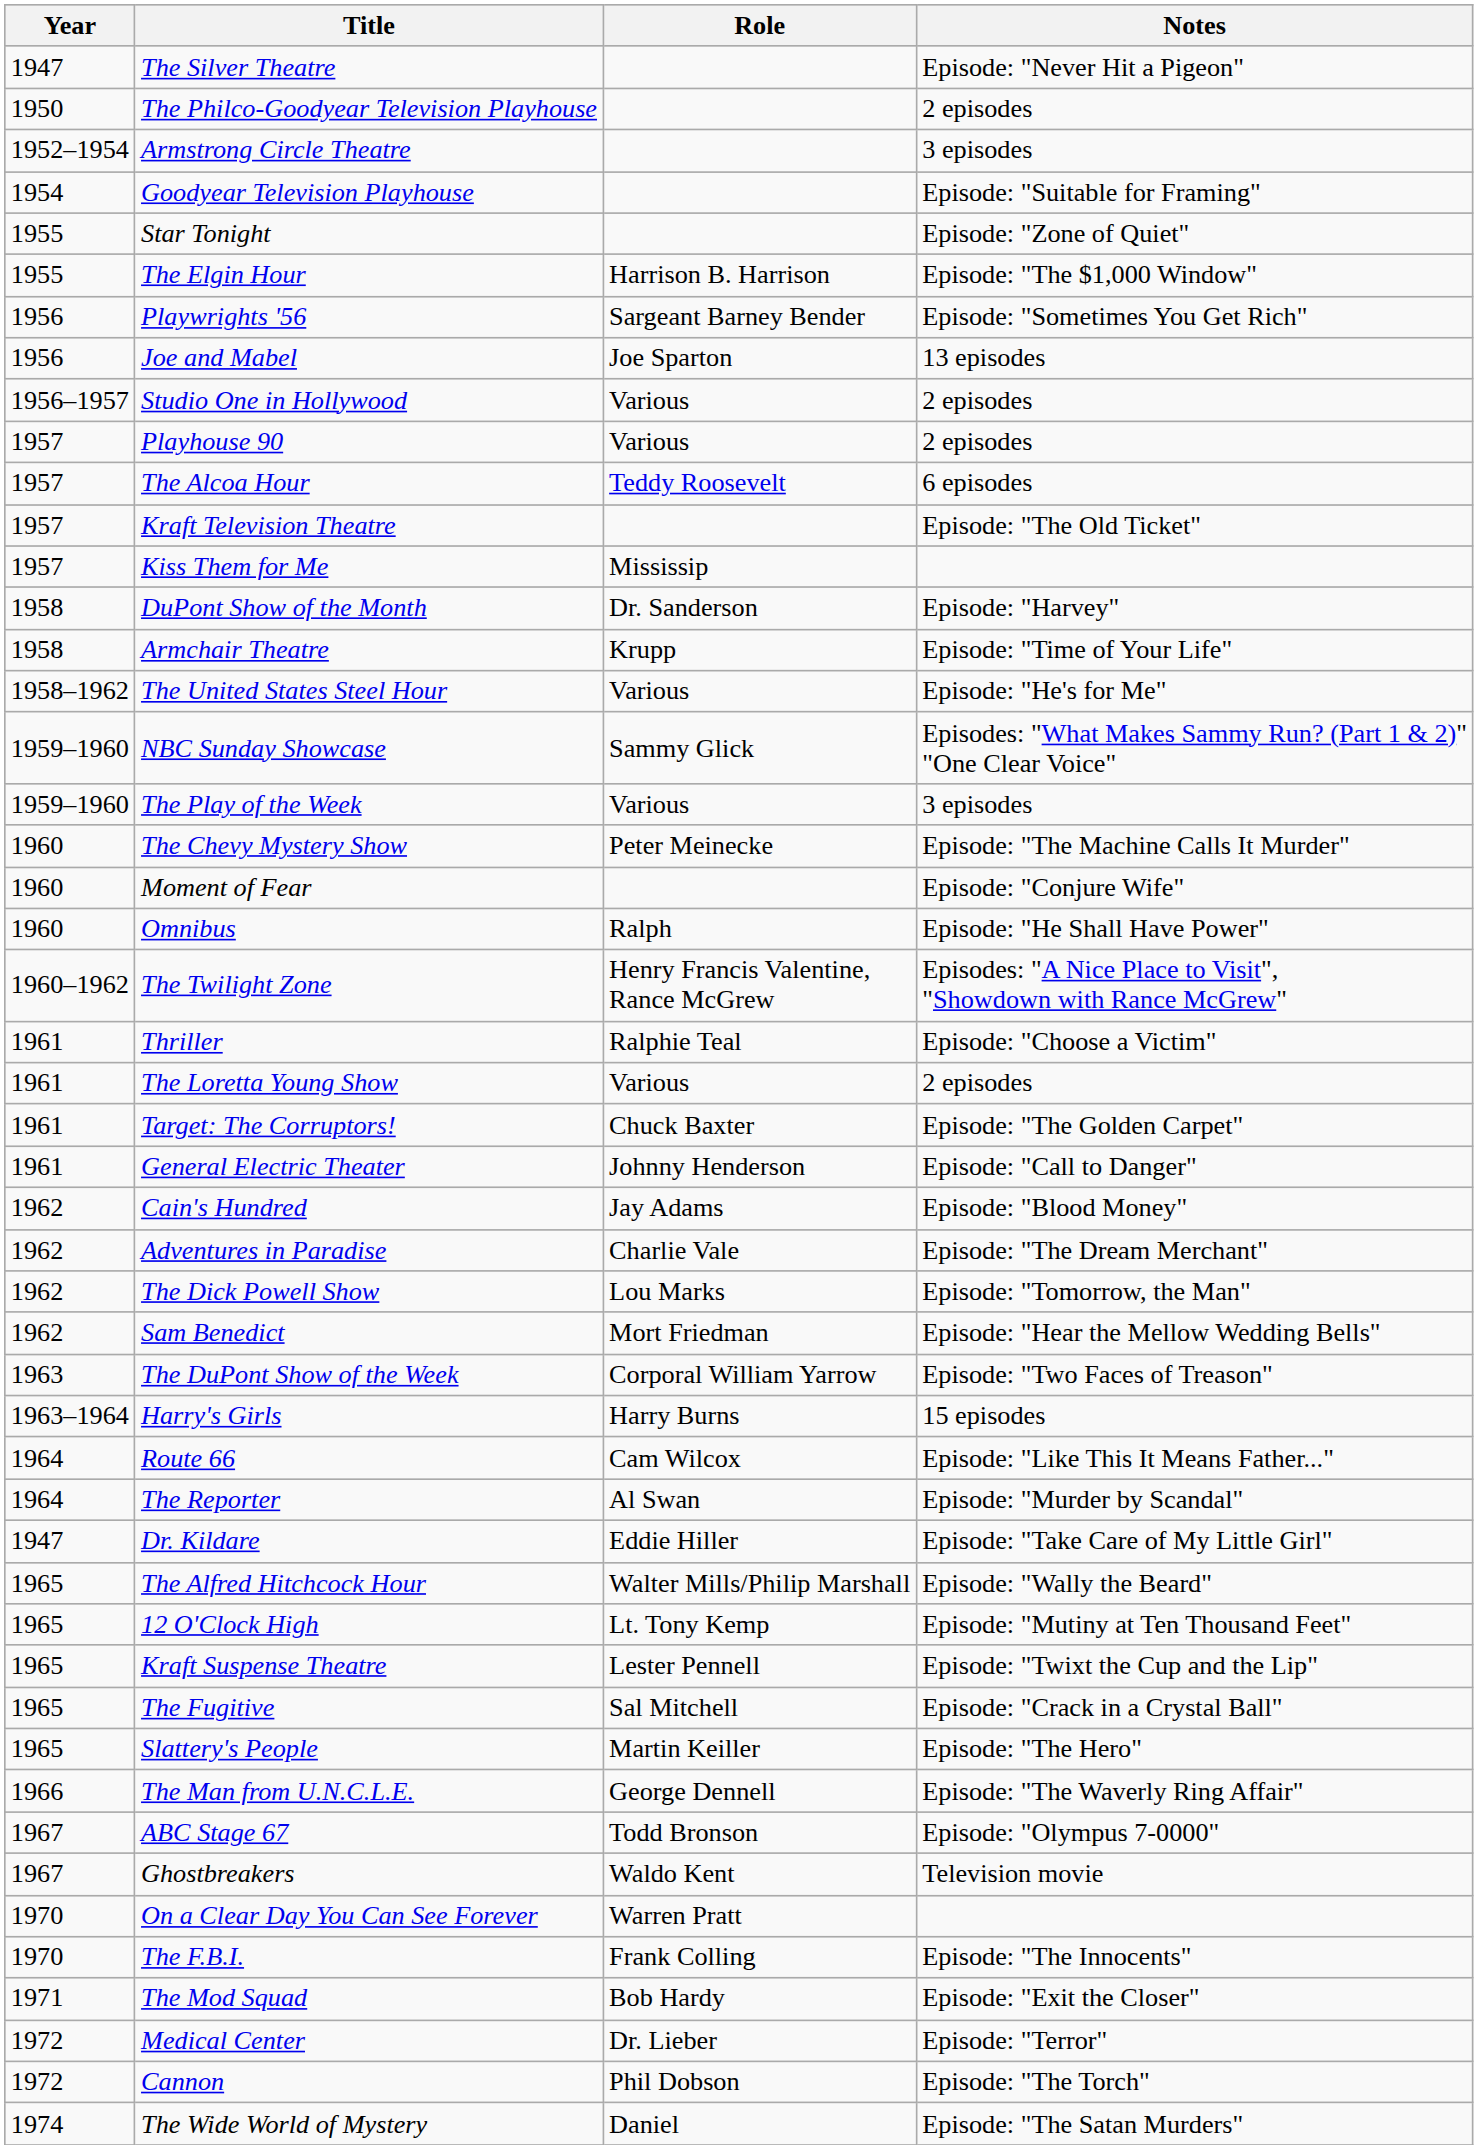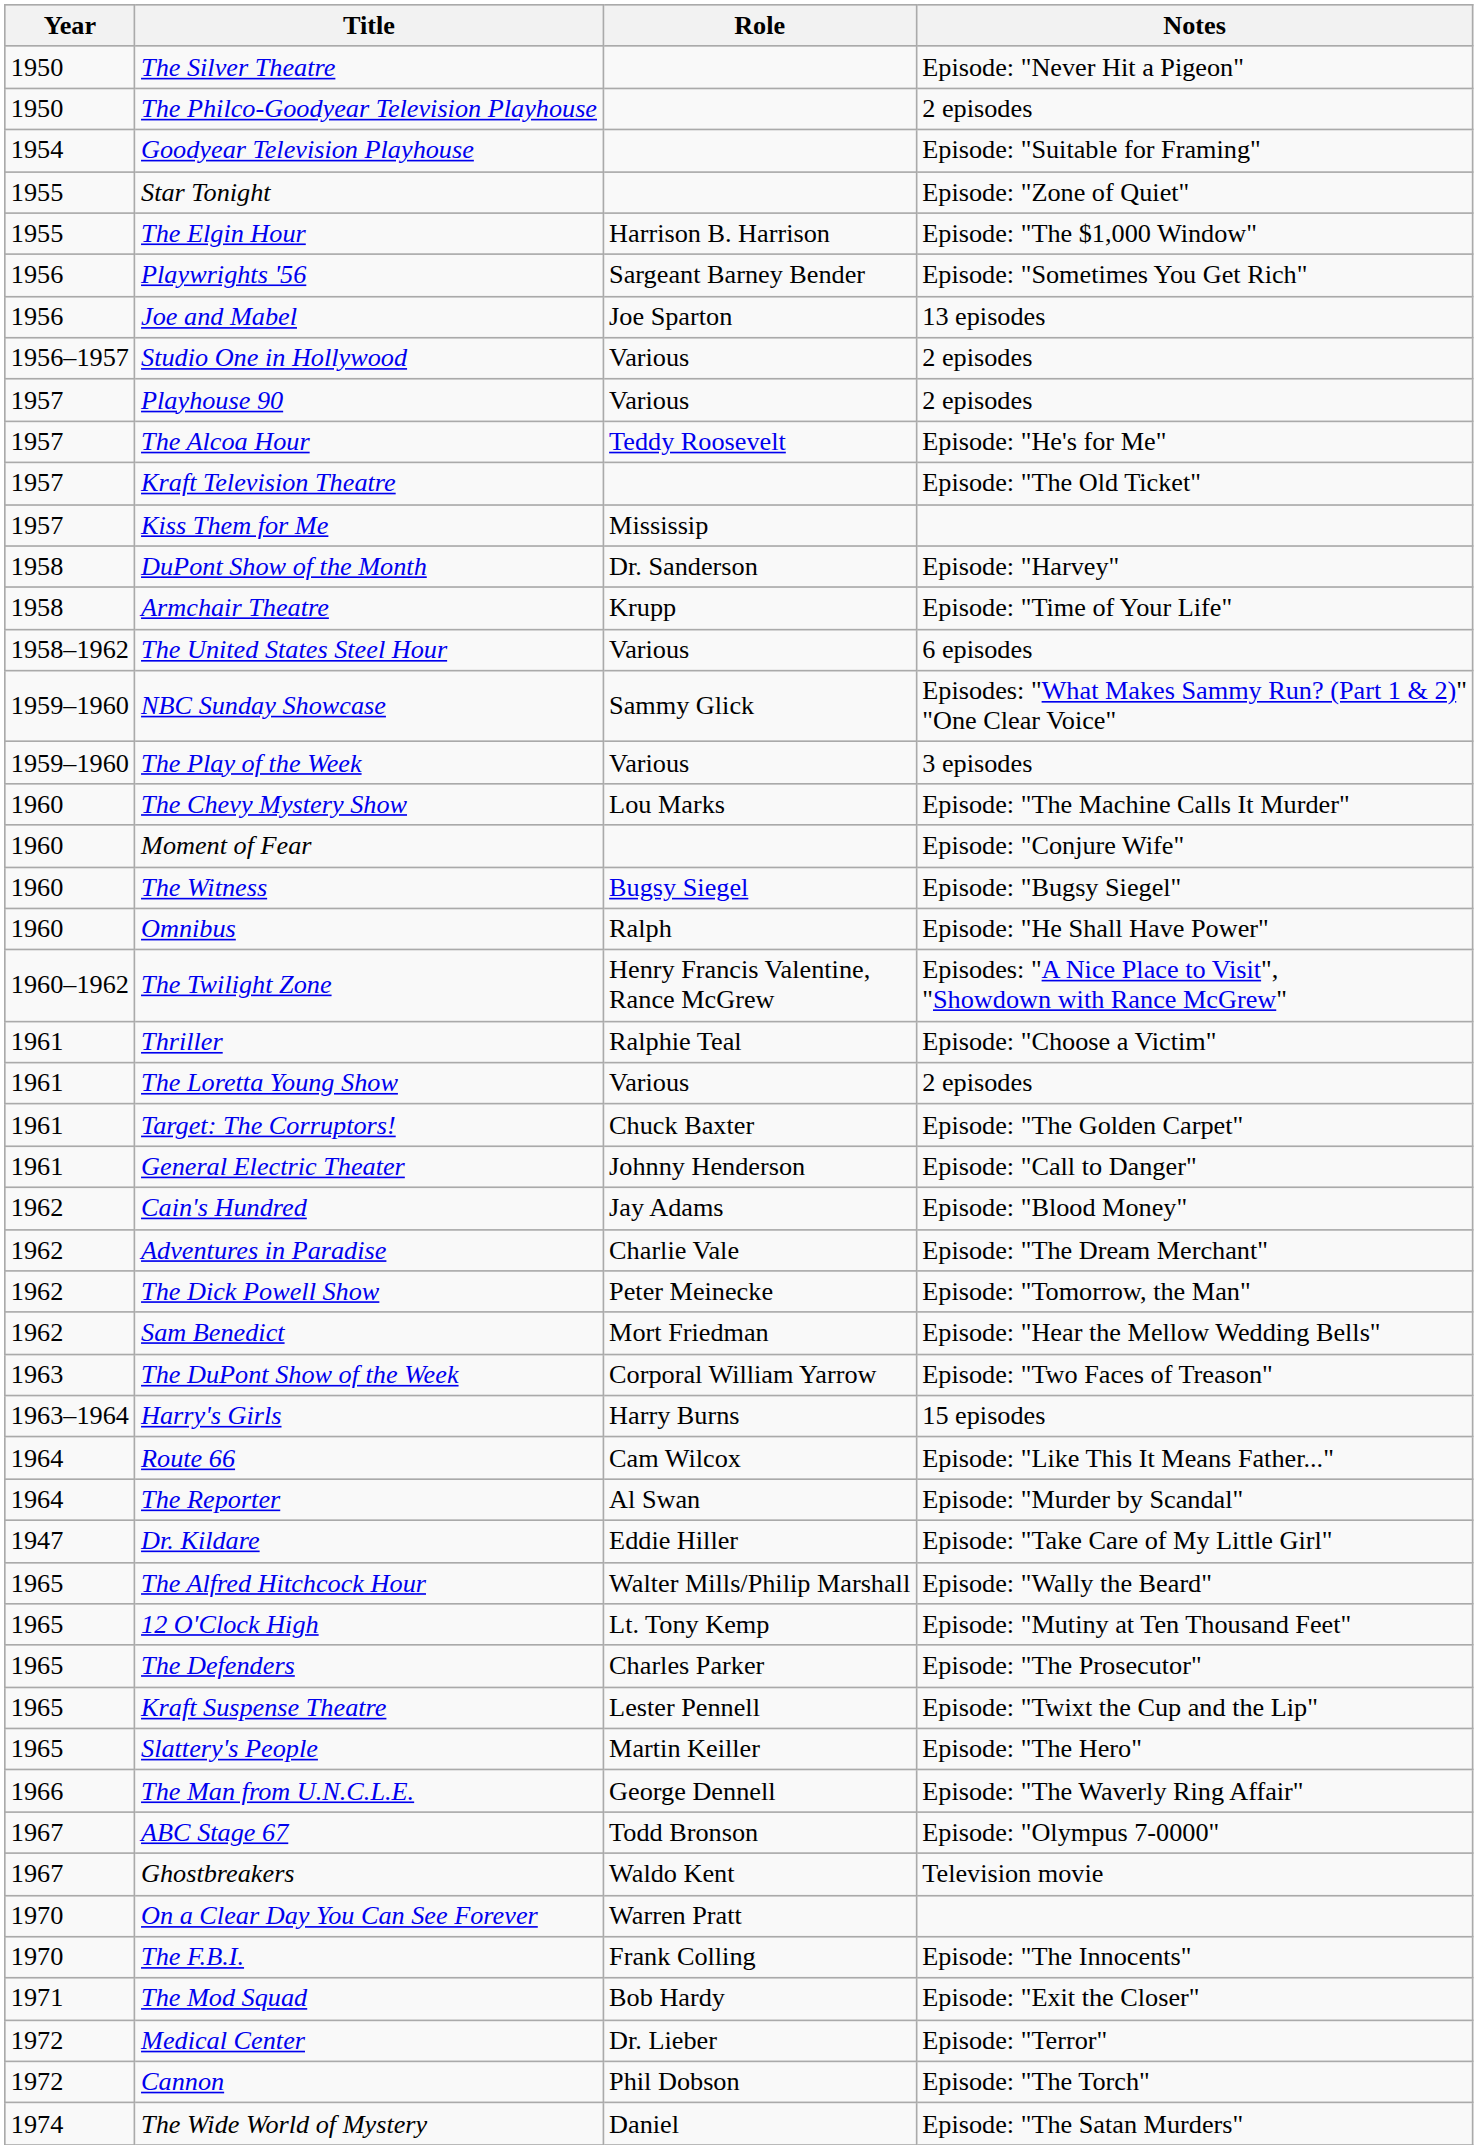 <table class="wikitable sortable">
 <tr>
 <th>Year</th>
 <th>Title</th>
 <th>Role</th>
 <th class="unsortable">Notes</th>
 </tr>
 <tr>
-<td>1947</td>
+<td>1950</td>
 <td><em><a href='#'>The Silver Theatre</a></em></td>
 <td></td>
 <td>Episode: "Never Hit a Pigeon"</td>
 </tr>
 <tr>
 <td>1950</td>
 <td><em><a href='#'>The Philco-Goodyear Television Playhouse</a></em></td>
 <td></td>
 <td>2 episodes</td>
-</tr>
-<tr>
-<td>1952–1954</td>
-<td><em><a href='#'>Armstrong Circle Theatre</a></em></td>
-<td></td>
-<td>3 episodes</td>
 </tr>
 <tr>
 <td>1954</td>
 <td><em><a href='#'>Goodyear Television Playhouse</a></em></td>
 <td></td>
 <td>Episode: "Suitable for Framing"</td>
 </tr>
 <tr>
 <td>1955</td>
 <td><em>Star Tonight</em></td>
 <td></td>
 <td>Episode: "Zone of Quiet"</td>
 </tr>
 <tr>
 <td>1955</td>
 <td><em><a href='#'>The Elgin Hour</a></em></td>
 <td>Harrison B. Harrison</td>
 <td>Episode: "The $1,000 Window"</td>
 </tr>
 <tr>
 <td>1956</td>
 <td><em><a href='#'>Playwrights '56</a></em></td>
 <td>Sargeant Barney Bender</td>
 <td>Episode: "Sometimes You Get Rich"</td>
 </tr>
 <tr>
 <td>1956</td>
 <td><em><a href='#'>Joe and Mabel</a></em></td>
 <td>Joe Sparton</td>
 <td>13 episodes</td>
 </tr>
 <tr>
 <td>1956–1957</td>
 <td><em><a href='#'>Studio One in Hollywood</a></em></td>
 <td>Various</td>
 <td>2 episodes</td>
 </tr>
 <tr>
 <td>1957</td>
 <td><em><a href='#'>Playhouse 90</a></em></td>
 <td>Various</td>
 <td>2 episodes</td>
 </tr>
 <tr>
 <td>1957</td>
 <td><em><a href='#'>The Alcoa Hour</a></em></td>
 <td><a href='#'>Teddy Roosevelt</a></td>
-<td>6 episodes</td>
+<td>Episode: "He's for Me"</td>
 </tr>
 <tr>
 <td>1957</td>
 <td><em><a href='#'>Kraft Television Theatre</a></em></td>
 <td></td>
 <td>Episode: "The Old Ticket"</td>
 </tr>
 <tr>
 <td>1957</td>
 <td><em><a href='#'>Kiss Them for Me</a></em></td>
 <td>Mississip</td>
 <td></td>
 </tr>
 <tr>
 <td>1958</td>
 <td><em><a href='#'>DuPont Show of the Month</a></em></td>
 <td>Dr. Sanderson</td>
 <td>Episode: "Harvey"</td>
 </tr>
 <tr>
 <td>1958</td>
 <td><em><a href='#'>Armchair Theatre</a></em></td>
 <td>Krupp</td>
 <td>Episode: "Time of Your Life"</td>
 </tr>
 <tr>
 <td>1958–1962</td>
 <td><em><a href='#'>The United States Steel Hour</a></em></td>
 <td>Various</td>
-<td>Episode: "He's for Me"</td>
+<td>6 episodes</td>
 </tr>
 <tr>
 <td>1959–1960</td>
 <td><em><a href='#'>NBC Sunday Showcase</a></em></td>
 <td>Sammy Glick</td>
 <td>Episodes: "<a href='#'>What Makes Sammy Run? (Part 1 & 2)</a>"<br>"One Clear Voice"</td>
 </tr>
 <tr>
 <td>1959–1960</td>
 <td><em><a href='#'>The Play of the Week</a></em></td>
 <td>Various</td>
 <td>3 episodes</td>
 </tr>
 <tr>
 <td>1960</td>
 <td><em><a href='#'>The Chevy Mystery Show</a></em></td>
-<td>Peter Meinecke</td>
+<td>Lou Marks</td>
 <td>Episode: "The Machine Calls It Murder"</td>
 </tr>
 <tr>
 <td>1960</td>
 <td><em>Moment of Fear</em></td>
 <td></td>
 <td>Episode: "Conjure Wife"</td>
+</tr>
+<tr>
+<td>1960</td>
+<td><em><a href='#'>The Witness</a></em></td>
+<td><a href='#'>Bugsy Siegel</a></td>
+<td>Episode: "Bugsy Siegel"</td>
 </tr>
 <tr>
 <td>1960</td>
 <td><em><a href='#'>Omnibus</a></em></td>
 <td>Ralph</td>
 <td>Episode: "He Shall Have Power"</td>
 </tr>
 <tr>
 <td>1960–1962</td>
 <td><em><a href='#'>The Twilight Zone</a></em></td>
 <td>Henry Francis Valentine,<br>Rance McGrew</td>
 <td>Episodes: "<a href='#'>A Nice Place to Visit</a>",<br>"<a href='#'>Showdown with Rance McGrew</a>"</td>
 </tr>
 <tr>
 <td>1961</td>
 <td><em><a href='#'>Thriller</a></em></td>
 <td>Ralphie Teal</td>
 <td>Episode: "Choose a Victim"</td>
 </tr>
 <tr>
 <td>1961</td>
 <td><em><a href='#'>The Loretta Young Show</a></em></td>
 <td>Various</td>
 <td>2 episodes</td>
 </tr>
 <tr>
 <td>1961</td>
 <td><em><a href='#'>Target: The Corruptors!</a></em></td>
 <td>Chuck Baxter</td>
 <td>Episode: "The Golden Carpet"</td>
 </tr>
 <tr>
 <td>1961</td>
 <td><em><a href='#'>General Electric Theater</a></em></td>
 <td>Johnny Henderson</td>
 <td>Episode: "Call to Danger"</td>
 </tr>
 <tr>
 <td>1962</td>
 <td><em><a href='#'>Cain's Hundred</a></em></td>
 <td>Jay Adams</td>
 <td>Episode: "Blood Money"</td>
 </tr>
 <tr>
 <td>1962</td>
 <td><em><a href='#'>Adventures in Paradise</a></em></td>
 <td>Charlie Vale</td>
 <td>Episode: "The Dream Merchant"</td>
 </tr>
 <tr>
 <td>1962</td>
 <td><em><a href='#'>The Dick Powell Show</a></em></td>
-<td>Lou Marks</td>
+<td>Peter Meinecke</td>
 <td>Episode: "Tomorrow, the Man"</td>
 </tr>
 <tr>
 <td>1962</td>
 <td><em><a href='#'>Sam Benedict</a></em></td>
 <td>Mort Friedman</td>
 <td>Episode: "Hear the Mellow Wedding Bells"</td>
 </tr>
 <tr>
 <td>1963</td>
 <td><em><a href='#'>The DuPont Show of the Week</a></em></td>
 <td>Corporal William Yarrow</td>
 <td>Episode: "Two Faces of Treason"</td>
 </tr>
 <tr>
 <td>1963–1964</td>
 <td><em><a href='#'>Harry's Girls</a></em></td>
 <td>Harry Burns</td>
 <td>15 episodes</td>
 </tr>
 <tr>
 <td>1964</td>
 <td><em><a href='#'>Route 66</a></em></td>
 <td>Cam Wilcox</td>
 <td>Episode: "Like This It Means Father..."</td>
 </tr>
 <tr>
 <td>1964</td>
 <td><em><a href='#'>The Reporter</a></em></td>
 <td>Al Swan</td>
 <td>Episode: "Murder by Scandal"</td>
 </tr>
 <tr>
 <td>1947</td>
 <td><em><a href='#'>Dr. Kildare</a></em></td>
 <td>Eddie Hiller</td>
 <td>Episode: "Take Care of My Little Girl"</td>
 </tr>
 <tr>
 <td>1965</td>
 <td><em><a href='#'>The Alfred Hitchcock Hour</a></em></td>
 <td>Walter Mills/Philip Marshall</td>
 <td>Episode: "Wally the Beard"</td>
 </tr>
 <tr>
 <td>1965</td>
 <td><em><a href='#'>12 O'Clock High</a></em></td>
 <td>Lt. Tony Kemp</td>
 <td>Episode: "Mutiny at Ten Thousand Feet"</td>
 </tr>
 <tr>
 <td>1965</td>
+<td><em><a href='#'>The Defenders</a></em></td>
+<td>Charles Parker</td>
+<td>Episode: "The Prosecutor"</td>
+</tr>
+<tr>
+<td>1965</td>
 <td><em><a href='#'>Kraft Suspense Theatre</a></em></td>
 <td>Lester Pennell</td>
 <td>Episode: "Twixt the Cup and the Lip"</td>
-</tr>
-<tr>
-<td>1965</td>
-<td><em><a href='#'>The Fugitive</a></em></td>
-<td>Sal Mitchell</td>
-<td>Episode: "Crack in a Crystal Ball"</td>
 </tr>
 <tr>
 <td>1965</td>
 <td><em><a href='#'>Slattery's People</a></em></td>
 <td>Martin Keiller</td>
 <td>Episode: "The Hero"</td>
 </tr>
 <tr>
 <td>1966</td>
 <td><em><a href='#'>The Man from U.N.C.L.E.</a></em></td>
 <td>George Dennell</td>
 <td>Episode: "The Waverly Ring Affair"</td>
 </tr>
 <tr>
 <td>1967</td>
 <td><em><a href='#'>ABC Stage 67</a></em></td>
 <td>Todd Bronson</td>
 <td>Episode: "Olympus 7-0000"</td>
 </tr>
 <tr>
 <td>1967</td>
 <td><em>Ghostbreakers</em></td>
 <td>Waldo Kent</td>
 <td>Television movie</td>
 </tr>
 <tr>
 <td>1970</td>
 <td><em><a href='#'>On a Clear Day You Can See Forever</a></em></td>
 <td>Warren Pratt</td>
 <td></td>
 </tr>
 <tr>
 <td>1970</td>
 <td><em><a href='#'>The F.B.I.</a></em></td>
 <td>Frank Colling</td>
 <td>Episode: "The Innocents"</td>
 </tr>
 <tr>
 <td>1971</td>
 <td><em><a href='#'>The Mod Squad</a></em></td>
 <td>Bob Hardy</td>
 <td>Episode: "Exit the Closer"</td>
 </tr>
 <tr>
 <td>1972</td>
 <td><em><a href='#'>Medical Center</a></em></td>
 <td>Dr. Lieber</td>
 <td>Episode: "Terror"</td>
 </tr>
 <tr>
 <td>1972</td>
 <td><em><a href='#'>Cannon</a></em></td>
 <td>Phil Dobson</td>
 <td>Episode: "The Torch"</td>
 </tr>
 <tr>
 <td>1974</td>
 <td><em>The Wide World of Mystery</em></td>
 <td>Daniel</td>
 <td>Episode: "The Satan Murders"</td>
 </tr>
 </table>
